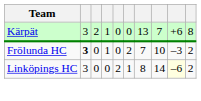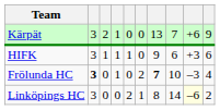 <table class="wikitable sortable">
 <tr>
 <th>Team</th>
 <th></th>
 <th></th>
 <th></th>
 <th></th>
 <th></th>
 <th></th>
 <th></th>
 <th></th>
 <th></th>
 </tr>
 <tr align="center" style="border-bottom:3px solid green;" bgcolor="#CCFFCC">
 <td align="left"> <a href='#'>Kärpät</a></td>
 <td>3</td>
 <td>2</td>
 <td>1</td>
 <td>0</td>
 <td>0</td>
 <td>13</td>
 <td>7</td>
 <td>+6</td>
-<td>8</td>
+<td>9</td>
+</tr>
+<tr align="center">
+<td align="left"> <a href='#'>HIFK</a></td>
+<td>3</td>
+<td>1</td>
+<td>1</td>
+<td>1</td>
+<td>0</td>
+<td>9</td>
+<td>6</td>
+<td>+3</td>
+<td>6</td>
 </tr>
 <tr align="center">
 <td align="left"> <a href='#'>Frölunda HC</a></td>
 <td><strong>3</strong></td>
 <td>0</td>
 <td>1</td>
 <td>0</td>
 <td>2</td>
-<td>7</td>
+<td><strong>7</strong></td>
 <td>10</td>
 <td>–3</td>
-<td>2</td>
+<td>4</td>
 </tr>
 <tr align="center">
 <td align="left"> <a href='#'>Linköpings HC</a></td>
 <td>3</td>
 <td>0</td>
 <td>0</td>
 <td>2</td>
 <td>1</td>
 <td>8</td>
 <td>14</td>
 <td style="background: lightyellow;">–6</td>
 <td>2</td>
 </tr>
 </table>
